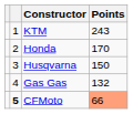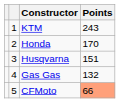 <table class="wikitable" style="font-size: 95%;">
 <tr>
 <th></th>
 <th></th>
 <th>Constructor</th>
 <th>Points</th>
 </tr>
 <tr>
 <td></td>
 <td align=center>1</td>
 <td> <a href='#'>KTM</a></td>
 <td align=left>243</td>
 </tr>
 <tr>
 <td></td>
 <td align=center>2</td>
 <td> <a href='#'>Honda</a></td>
 <td align=left>170</td>
 </tr>
 <tr>
 <td></td>
 <td align=center>3</td>
 <td> <a href='#'>Husqvarna</a></td>
-<td align=left>150</td>
+<td align=left>151</td>
 </tr>
 <tr>
 <td></td>
 <td align=center>4</td>
 <td> <a href='#'>Gas Gas</a></td>
 <td align=left>132</td>
 </tr>
 <tr>
 <td></td>
-<td align=center><strong>5</strong></td>
+<td align=center>5</td>
 <td> <a href='#'>CFMoto</a></td>
 <td align=left style="background: lightsalmon;">66</td>
 </tr>
 </table>
